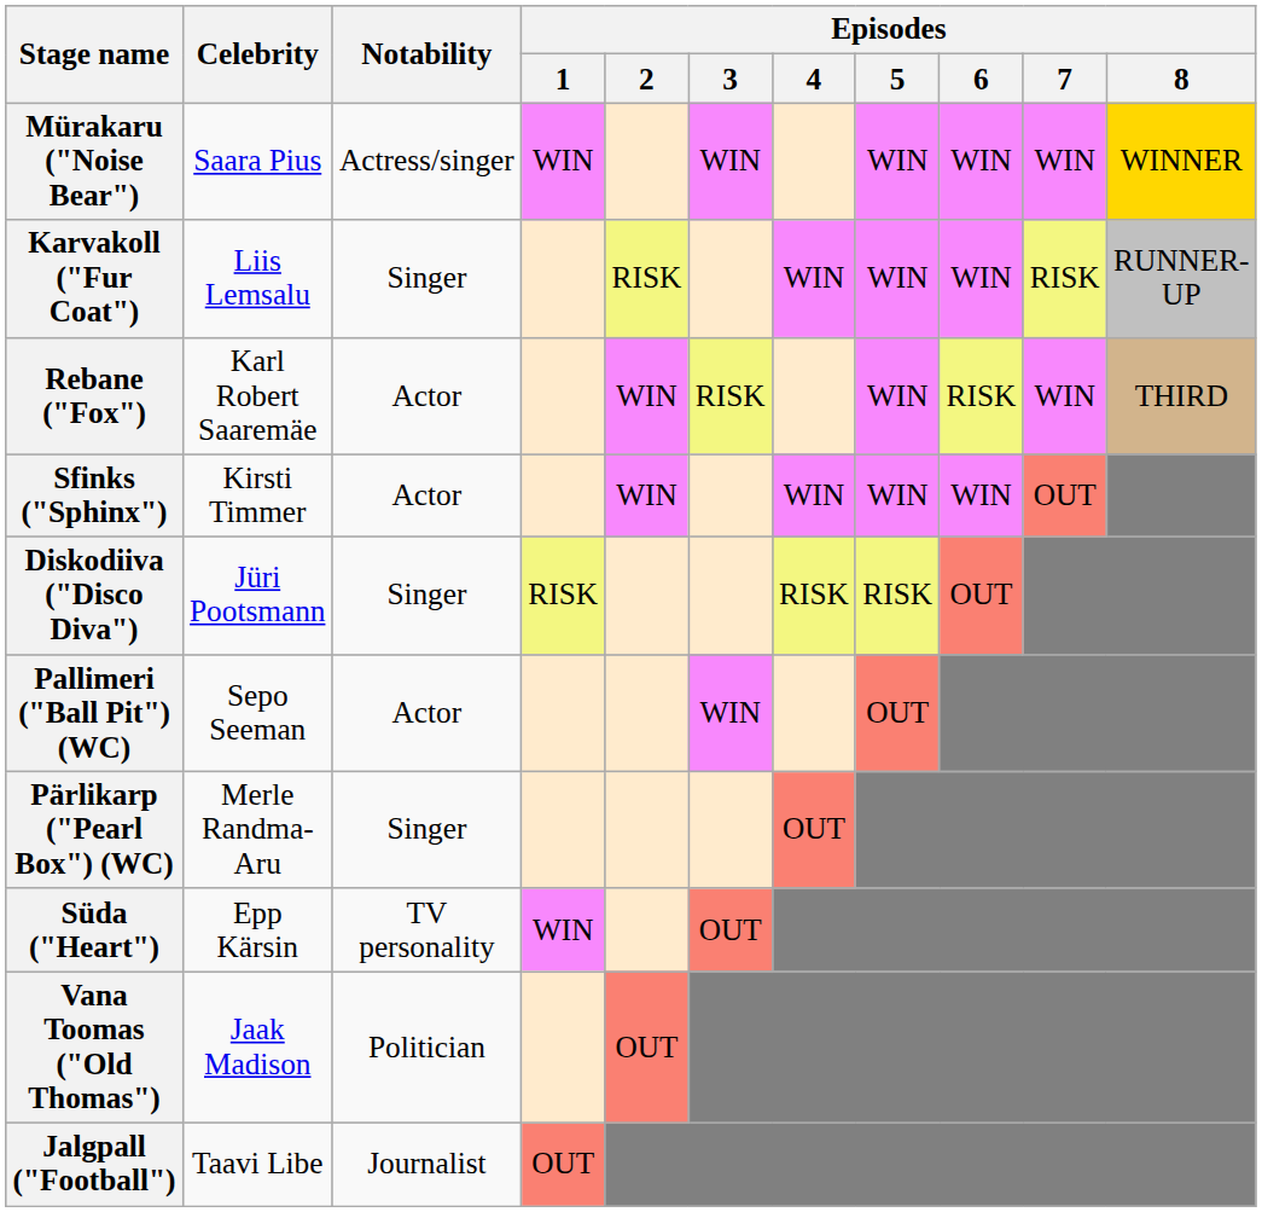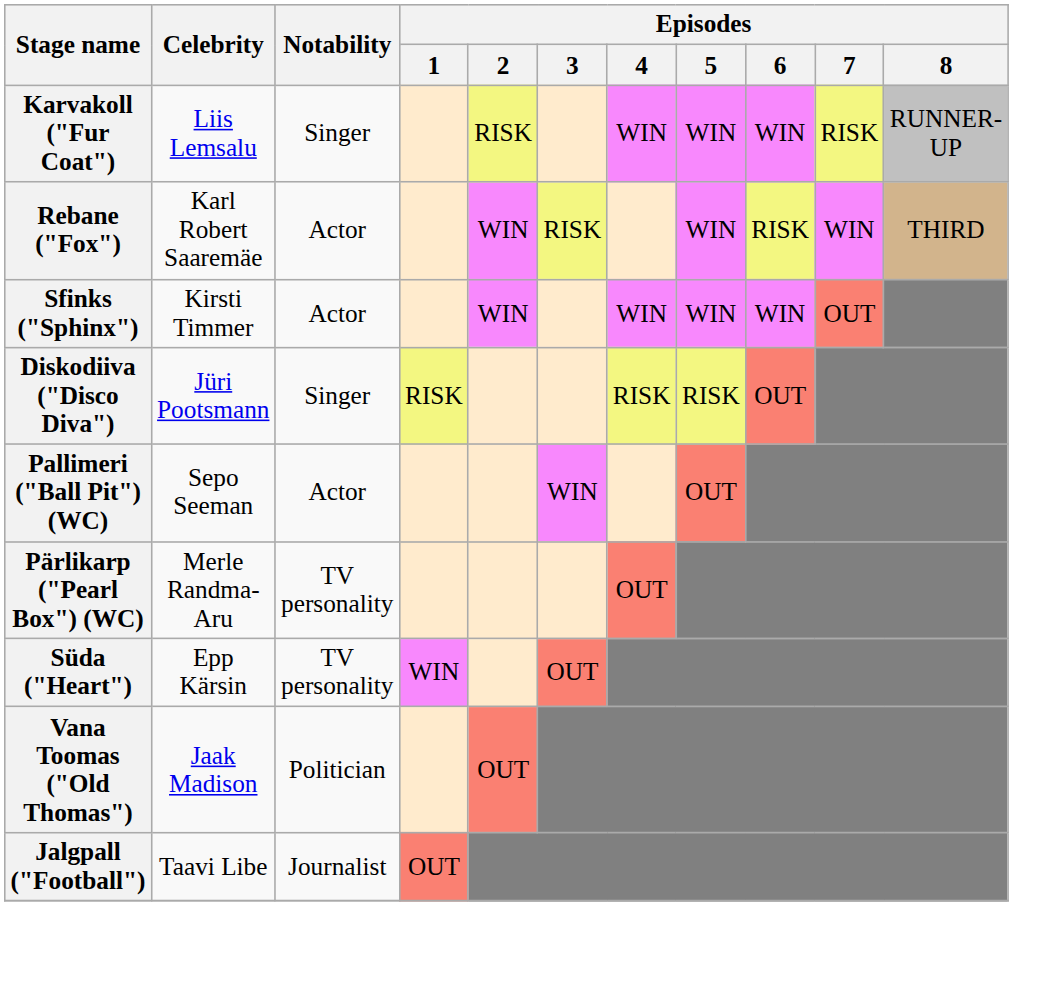 <table class="wikitable" style="text-align:center; ">
 <tr>
 <th rowspan="2">Stage name</th>
 <th rowspan="2">Celebrity</th>
 <th rowspan="2">Notability</th>
 <th colspan="8">Episodes</th>
 </tr>
 <tr>
 <th rowspan="1">1</th>
 <th rowspan="1">2</th>
 <th rowspan="1">3</th>
 <th rowspan="1">4</th>
 <th rowspan="1">5</th>
 <th rowspan="1">6</th>
 <th rowspan="1">7</th>
 <th rowspan="1">8</th>
-</tr>
-<tr>
-<th>Mürakaru ("Noise Bear")</th>
-<td><a href='#'>Saara Pius</a></td>
-<td>Actress/singer</td>
-<td bgcolor="#F888FD">WIN</td>
-<td bgcolor="#FFEBCD"></td>
-<td bgcolor="#F888FD">WIN</td>
-<td bgcolor="#FFEBCD"></td>
-<td bgcolor="#F888FD">WIN</td>
-<td bgcolor="#F888FD">WIN</td>
-<td bgcolor="#F888FD">WIN</td>
-<td bgcolor="gold">WINNER</td>
 </tr>
 <tr>
 <th>Karvakoll ("Fur Coat")</th>
 <td><a href='#'>Liis Lemsalu</a></td>
 <td>Singer</td>
 <td bgcolor="#FFEBCD"></td>
 <td bgcolor="#F3F781">RISK</td>
 <td bgcolor="#FFEBCD"></td>
 <td bgcolor="#F888FD">WIN</td>
 <td bgcolor="#F888FD">WIN</td>
 <td bgcolor="#F888FD">WIN</td>
 <td bgcolor="#F3F781">RISK</td>
 <td bgcolor="silver">RUNNER-UP</td>
 </tr>
 <tr>
 <th>Rebane ("Fox")</th>
 <td>Karl Robert Saaremäe</td>
 <td>Actor</td>
 <td bgcolor="#FFEBCD"></td>
 <td bgcolor="#F888FD">WIN</td>
 <td bgcolor="#F3F781">RISK</td>
 <td bgcolor="#FFEBCD"></td>
 <td bgcolor="#F888FD">WIN</td>
 <td bgcolor="#F3F781">RISK</td>
 <td bgcolor="#F888FD">WIN</td>
 <td bgcolor=tan>THIRD</td>
 </tr>
 <tr>
 <th>Sfinks ("Sphinx")</th>
 <td>Kirsti Timmer</td>
 <td>Actor</td>
 <td bgcolor="#FFEBCD"></td>
 <td bgcolor="#F888FD">WIN</td>
 <td bgcolor="#FFEBCD"></td>
 <td bgcolor="#F888FD">WIN</td>
 <td bgcolor="#F888FD">WIN</td>
 <td bgcolor="#F888FD">WIN</td>
 <td bgcolor="salmon">OUT</td>
 <td colspan="1" bgcolor=grey></td>
 </tr>
 <tr>
 <th>Diskodiiva ("Disco Diva")</th>
 <td><a href='#'>Jüri Pootsmann</a></td>
 <td>Singer</td>
 <td bgcolor="#F3F781">RISK</td>
 <td bgcolor="#FFEBCD"></td>
 <td bgcolor="#FFEBCD"></td>
 <td bgcolor="#F3F781">RISK</td>
 <td bgcolor="#F3F781">RISK</td>
 <td bgcolor="salmon">OUT</td>
 <td colspan="2" bgcolor=grey></td>
 </tr>
 <tr>
 <th>Pallimeri ("Ball Pit") (WC)</th>
 <td>Sepo Seeman</td>
 <td>Actor</td>
 <td bgcolor="#FFEBCD"></td>
 <td bgcolor="#FFEBCD"></td>
 <td bgcolor="#F888FD">WIN</td>
 <td bgcolor="#FFEBCD"></td>
 <td bgcolor="salmon">OUT</td>
 <td colspan="3" bgcolor=grey></td>
 </tr>
 <tr>
 <th>Pärlikarp ("Pearl Box") (WC)</th>
 <td>Merle Randma-Aru</td>
-<td>Singer</td>
+<td>TV personality</td>
 <td bgcolor="#FFEBCD"></td>
 <td bgcolor="#FFEBCD"></td>
 <td bgcolor="#FFEBCD"></td>
 <td bgcolor="salmon">OUT</td>
 <td colspan="4" bgcolor=grey></td>
 </tr>
 <tr>
 <th>Süda ("Heart")</th>
 <td>Epp Kärsin</td>
 <td>TV personality</td>
 <td bgcolor="#F888FD">WIN</td>
 <td bgcolor="#FFEBCD"></td>
 <td bgcolor="salmon">OUT</td>
 <td colspan="5" bgcolor=grey></td>
 </tr>
 <tr>
 <th>Vana Toomas ("Old Thomas")</th>
 <td><a href='#'>Jaak Madison</a></td>
 <td>Politician</td>
 <td bgcolor="#FFEBCD"></td>
 <td bgcolor="salmon">OUT</td>
 <td colspan="6" bgcolor=grey></td>
 </tr>
 <tr>
 <th>Jalgpall ("Football")</th>
 <td>Taavi Libe</td>
 <td>Journalist</td>
 <td bgcolor="salmon">OUT</td>
 <td colspan="7" bgcolor=grey></td>
 </tr>
 <tr>
 </tr>
 </table>
